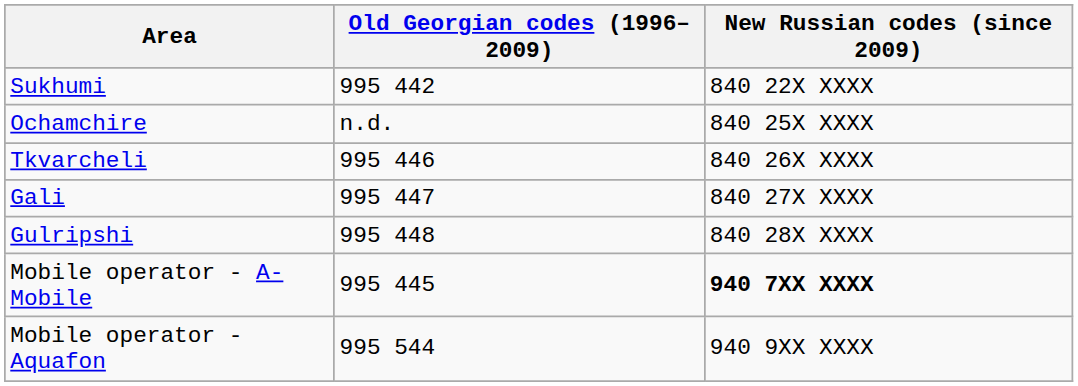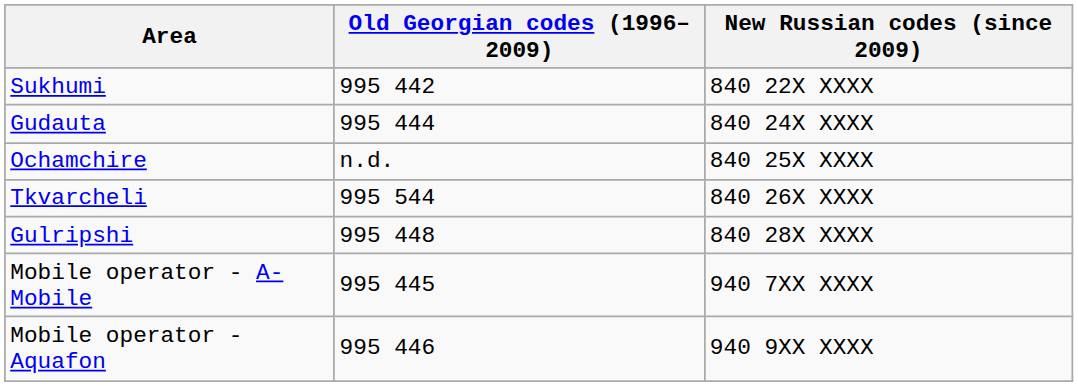 <table class="wikitable" border="1">
 <tr>
 <th>Area</th>
 <th><a href='#'>Old Georgian codes</a> (1996–2009)</th>
 <th>New Russian codes (since 2009)</th>
 </tr>
 <tr>
 <td><a href='#'>Sukhumi</a></td>
 <td>995 442</td>
 <td>840 22X XXXX</td>
 </tr>
 <tr>
+<td><a href='#'>Gudauta</a></td>
+<td>995 444</td>
+<td>840 24X XXXX</td>
+</tr>
+<tr>
 <td><a href='#'>Ochamchire</a></td>
 <td>n.d.</td>
 <td>840 25X XXXX</td>
 </tr>
 <tr>
 <td><a href='#'>Tkvarcheli</a></td>
-<td>995 446</td>
+<td>995 544</td>
 <td>840 26X XXXX</td>
-</tr>
-<tr>
-<td><a href='#'>Gali</a></td>
-<td>995 447</td>
-<td>840 27X XXXX</td>
 </tr>
 <tr>
 <td><a href='#'>Gulripshi</a></td>
 <td>995 448</td>
 <td>840 28X XXXX</td>
 </tr>
 <tr>
 <td>Mobile operator - <a href='#'>A-Mobile</a></td>
 <td>995 445</td>
-<td><strong>940 7XX XXXX</strong></td>
+<td>940 7XX XXXX</td>
 </tr>
 <tr>
 <td>Mobile operator - <a href='#'>Aquafon</a></td>
-<td>995 544</td>
+<td>995 446</td>
 <td>940 9XX XXXX</td>
 </tr>
 </table>
